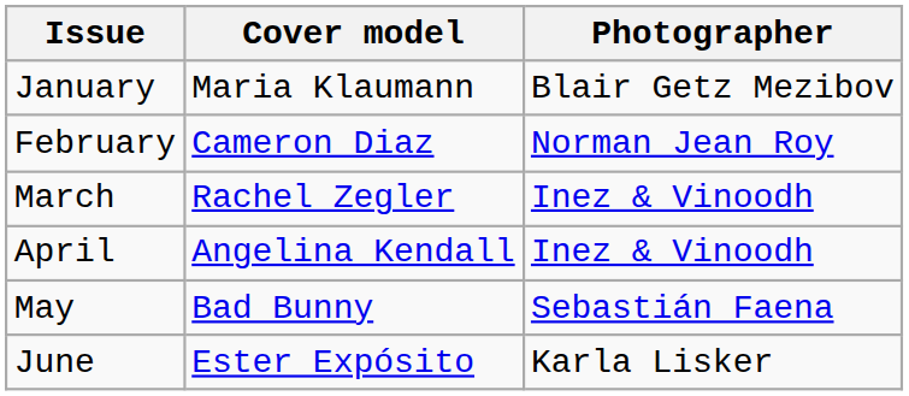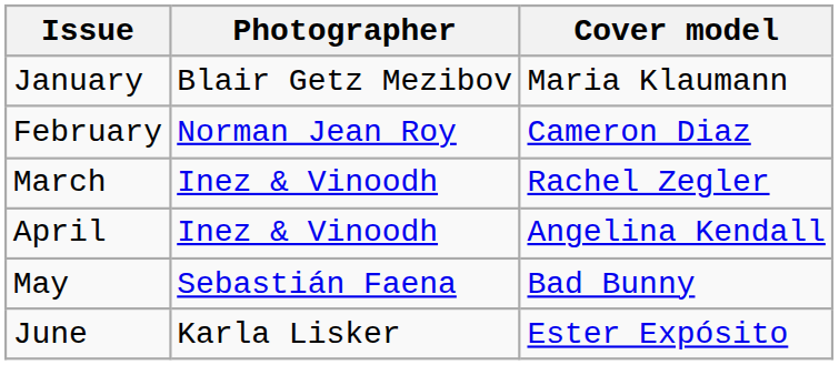 <table class="wikitable">
 <tr>
 <th>Issue</th>
+<th>Photographer</th>
 <th>Cover model</th>
-<th>Photographer</th>
 </tr>
 <tr>
 <td>January</td>
+<td>Blair Getz Mezibov</td>
 <td>Maria Klaumann</td>
-<td>Blair Getz Mezibov</td>
 </tr>
 <tr>
 <td>February</td>
+<td><a href='#'>Norman Jean Roy</a></td>
 <td><a href='#'>Cameron Diaz</a></td>
-<td><a href='#'>Norman Jean Roy</a></td>
 </tr>
 <tr>
 <td>March</td>
+<td><a href='#'>Inez & Vinoodh</a></td>
 <td><a href='#'>Rachel Zegler</a></td>
-<td><a href='#'>Inez & Vinoodh</a></td>
 </tr>
 <tr>
 <td>April</td>
+<td><a href='#'>Inez & Vinoodh</a></td>
 <td><a href='#'>Angelina Kendall</a></td>
-<td><a href='#'>Inez & Vinoodh</a></td>
 </tr>
 <tr>
 <td>May</td>
+<td><a href='#'>Sebastián Faena</a></td>
 <td><a href='#'>Bad Bunny</a></td>
-<td><a href='#'>Sebastián Faena</a></td>
 </tr>
 <tr>
 <td>June</td>
+<td>Karla Lisker</td>
 <td><a href='#'>Ester Expósito</a></td>
-<td>Karla Lisker</td>
 </tr>
 </table>
